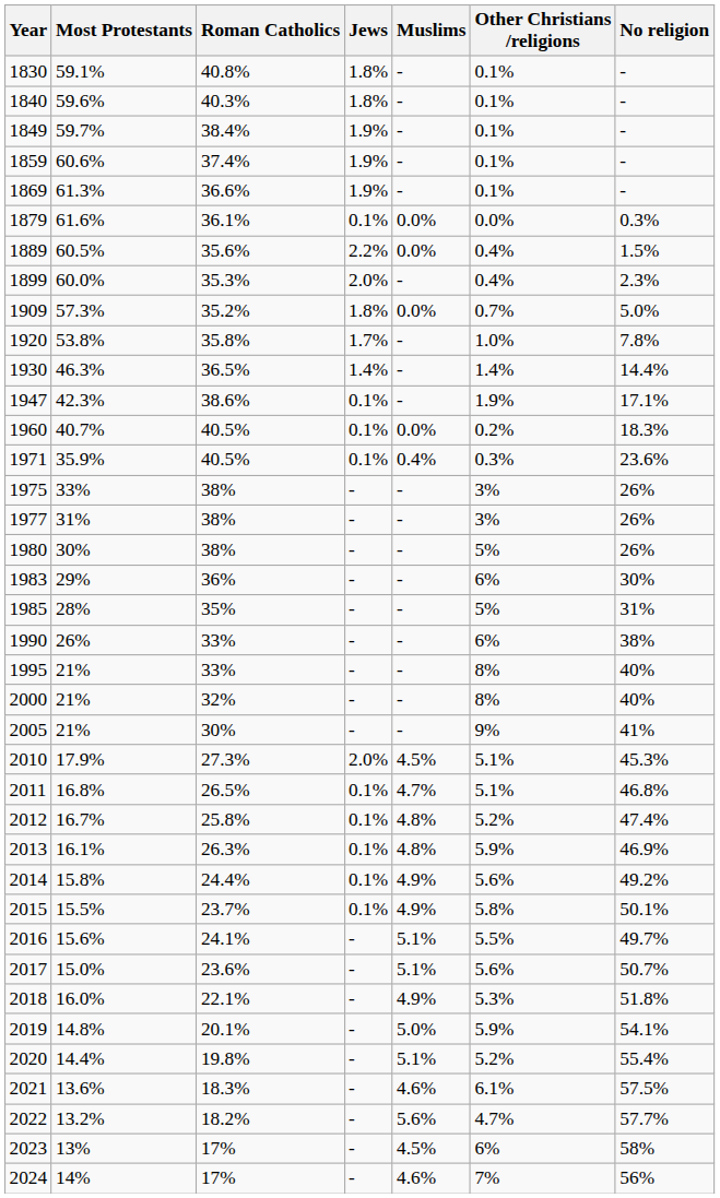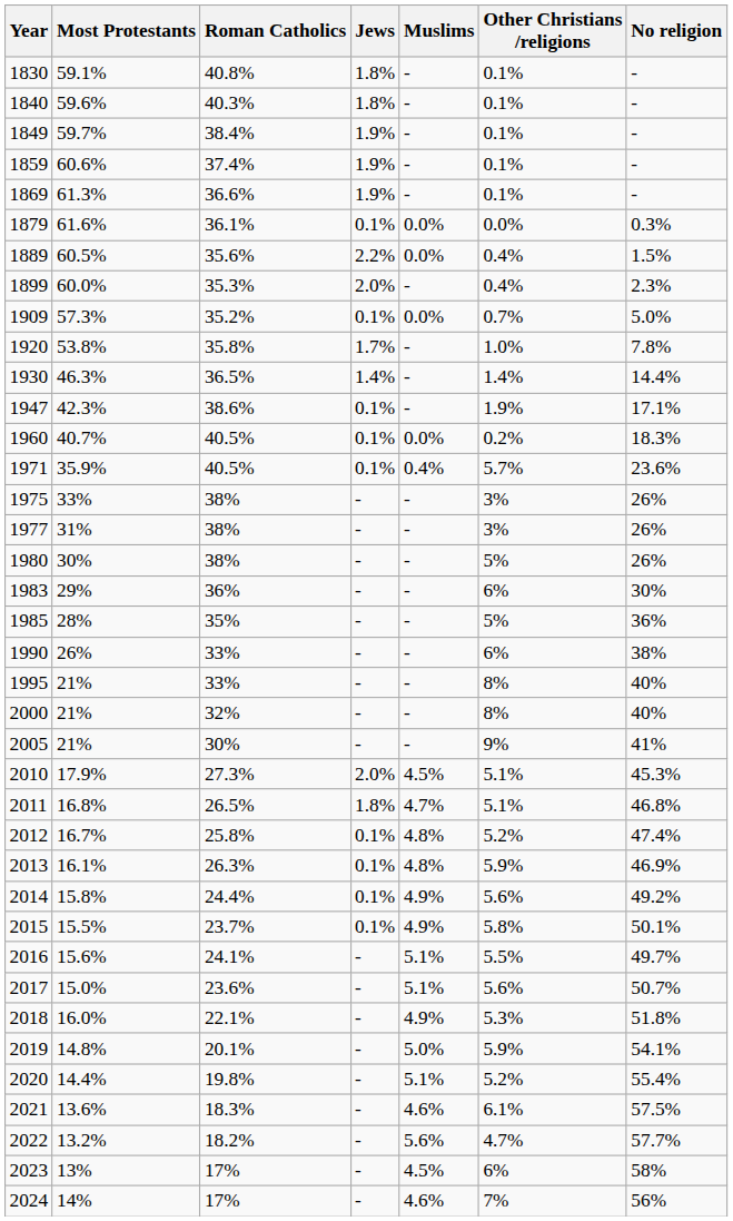 <table class="wikitable">
 <tr>
 <th>Year</th>
 <th>Most Protestants</th>
 <th>Roman Catholics</th>
 <th>Jews</th>
 <th>Muslims</th>
 <th>Other Christians<br>/religions</th>
 <th>No religion</th>
 </tr>
 <tr>
 <td>1830</td>
 <td>59.1%</td>
 <td>40.8%</td>
 <td>1.8%</td>
 <td>-</td>
 <td>0.1%</td>
 <td>-</td>
 </tr>
 <tr>
 <td>1840</td>
 <td>59.6%</td>
 <td>40.3%</td>
 <td>1.8%</td>
 <td>-</td>
 <td>0.1%</td>
 <td>-</td>
 </tr>
 <tr>
 <td>1849</td>
 <td>59.7%</td>
 <td>38.4%</td>
 <td>1.9%</td>
 <td>-</td>
 <td>0.1%</td>
 <td>-</td>
 </tr>
 <tr>
 <td>1859</td>
 <td>60.6%</td>
 <td>37.4%</td>
 <td>1.9%</td>
 <td>-</td>
 <td>0.1%</td>
 <td>-</td>
 </tr>
 <tr>
 <td>1869</td>
 <td>61.3%</td>
 <td>36.6%</td>
 <td>1.9%</td>
 <td>-</td>
 <td>0.1%</td>
 <td>-</td>
 </tr>
 <tr>
 <td>1879</td>
 <td>61.6%</td>
 <td>36.1%</td>
 <td>0.1%</td>
 <td>0.0%</td>
 <td>0.0%</td>
 <td>0.3%</td>
 </tr>
 <tr>
 <td>1889</td>
 <td>60.5%</td>
 <td>35.6%</td>
 <td>2.2%</td>
 <td>0.0%</td>
 <td>0.4%</td>
 <td>1.5%</td>
 </tr>
 <tr>
 <td>1899</td>
 <td>60.0%</td>
 <td>35.3%</td>
 <td>2.0%</td>
 <td>-</td>
 <td>0.4%</td>
 <td>2.3%</td>
 </tr>
 <tr>
 <td>1909</td>
 <td>57.3%</td>
 <td>35.2%</td>
-<td>1.8%</td>
+<td>0.1%</td>
 <td>0.0%</td>
 <td>0.7%</td>
 <td>5.0%</td>
 </tr>
 <tr>
 <td>1920</td>
 <td>53.8%</td>
 <td>35.8%</td>
 <td>1.7%</td>
 <td>-</td>
 <td>1.0%</td>
 <td>7.8%</td>
 </tr>
 <tr>
 <td>1930</td>
 <td>46.3%</td>
 <td>36.5%</td>
 <td>1.4%</td>
 <td>-</td>
 <td>1.4%</td>
 <td>14.4%</td>
 </tr>
 <tr>
 <td>1947</td>
 <td>42.3%</td>
 <td>38.6%</td>
 <td>0.1%</td>
 <td>-</td>
 <td>1.9%</td>
 <td>17.1%</td>
 </tr>
 <tr>
 <td>1960</td>
 <td>40.7%</td>
 <td>40.5%</td>
 <td>0.1%</td>
 <td>0.0%</td>
 <td>0.2%</td>
 <td>18.3%</td>
 </tr>
 <tr>
 <td>1971</td>
 <td>35.9%</td>
 <td>40.5%</td>
 <td>0.1%</td>
 <td>0.4%</td>
-<td>0.3%</td>
+<td>5.7%</td>
 <td>23.6%</td>
 </tr>
 <tr>
 <td>1975</td>
 <td>33%</td>
 <td>38%</td>
 <td>-</td>
 <td>-</td>
 <td>3%</td>
 <td>26%</td>
 </tr>
 <tr>
 <td>1977</td>
 <td>31%</td>
 <td>38%</td>
 <td>-</td>
 <td>-</td>
 <td>3%</td>
 <td>26%</td>
 </tr>
 <tr>
 <td>1980</td>
 <td>30%</td>
 <td>38%</td>
 <td>-</td>
 <td>-</td>
 <td>5%</td>
 <td>26%</td>
 </tr>
 <tr>
 <td>1983</td>
 <td>29%</td>
 <td>36%</td>
 <td>-</td>
 <td>-</td>
 <td>6%</td>
 <td>30%</td>
 </tr>
 <tr>
 <td>1985</td>
 <td>28%</td>
 <td>35%</td>
 <td>-</td>
 <td>-</td>
 <td>5%</td>
-<td>31%</td>
+<td>36%</td>
 </tr>
 <tr>
 <td>1990</td>
 <td>26%</td>
 <td>33%</td>
 <td>-</td>
 <td>-</td>
 <td>6%</td>
 <td>38%</td>
 </tr>
 <tr>
 <td>1995</td>
 <td>21%</td>
 <td>33%</td>
 <td>-</td>
 <td>-</td>
 <td>8%</td>
 <td>40%</td>
 </tr>
 <tr>
 <td>2000</td>
 <td>21%</td>
 <td>32%</td>
 <td>-</td>
 <td>-</td>
 <td>8%</td>
 <td>40%</td>
 </tr>
 <tr>
 <td>2005</td>
 <td>21%</td>
 <td>30%</td>
 <td>-</td>
 <td>-</td>
 <td>9%</td>
 <td>41%</td>
 </tr>
 <tr>
 <td>2010</td>
 <td>17.9%</td>
 <td>27.3%</td>
 <td>2.0%</td>
 <td>4.5%</td>
 <td>5.1%</td>
 <td>45.3%</td>
 </tr>
 <tr>
 <td>2011</td>
 <td>16.8%</td>
 <td>26.5%</td>
-<td>0.1%</td>
+<td>1.8%</td>
 <td>4.7%</td>
 <td>5.1%</td>
 <td>46.8%</td>
 </tr>
 <tr>
 <td>2012</td>
 <td>16.7%</td>
 <td>25.8%</td>
 <td>0.1%</td>
 <td>4.8%</td>
 <td>5.2%</td>
 <td>47.4%</td>
 </tr>
 <tr>
 <td>2013</td>
 <td>16.1%</td>
 <td>26.3%</td>
 <td>0.1%</td>
 <td>4.8%</td>
 <td>5.9%</td>
 <td>46.9%</td>
 </tr>
 <tr>
 <td>2014</td>
 <td>15.8%</td>
 <td>24.4%</td>
 <td>0.1%</td>
 <td>4.9%</td>
 <td>5.6%</td>
 <td>49.2%</td>
 </tr>
 <tr>
 <td>2015</td>
 <td>15.5%</td>
 <td>23.7%</td>
 <td>0.1%</td>
 <td>4.9%</td>
 <td>5.8%</td>
 <td>50.1%</td>
 </tr>
 <tr>
 <td>2016</td>
 <td>15.6%</td>
 <td>24.1%</td>
 <td>-</td>
 <td>5.1%</td>
 <td>5.5%</td>
 <td>49.7%</td>
 </tr>
 <tr>
 <td>2017</td>
 <td>15.0%</td>
 <td>23.6%</td>
 <td>-</td>
 <td>5.1%</td>
 <td>5.6%</td>
 <td>50.7%</td>
 </tr>
 <tr>
 <td>2018</td>
 <td>16.0%</td>
 <td>22.1%</td>
 <td>-</td>
 <td>4.9%</td>
 <td>5.3%</td>
 <td>51.8%</td>
 </tr>
 <tr>
 <td>2019</td>
 <td>14.8%</td>
 <td>20.1%</td>
 <td>-</td>
 <td>5.0%</td>
 <td>5.9%</td>
 <td>54.1%</td>
 </tr>
 <tr>
 <td>2020</td>
 <td>14.4%</td>
 <td>19.8%</td>
 <td>-</td>
 <td>5.1%</td>
 <td>5.2%</td>
 <td>55.4%</td>
 </tr>
 <tr>
 <td>2021</td>
 <td>13.6%</td>
 <td>18.3%</td>
 <td>-</td>
 <td>4.6%</td>
 <td>6.1%</td>
 <td>57.5%</td>
 </tr>
 <tr>
 <td>2022</td>
 <td>13.2%</td>
 <td>18.2%</td>
 <td>-</td>
 <td>5.6%</td>
 <td>4.7%</td>
 <td>57.7%</td>
 </tr>
 <tr>
 <td>2023</td>
 <td>13%</td>
 <td>17%</td>
 <td>-</td>
 <td>4.5%</td>
 <td>6%</td>
 <td>58%</td>
 </tr>
 <tr>
 <td>2024</td>
 <td>14%</td>
 <td>17%</td>
 <td>-</td>
 <td>4.6%</td>
 <td>7%</td>
 <td>56%</td>
 </tr>
 </table>
